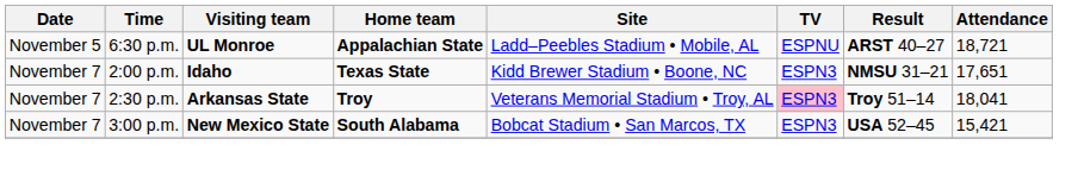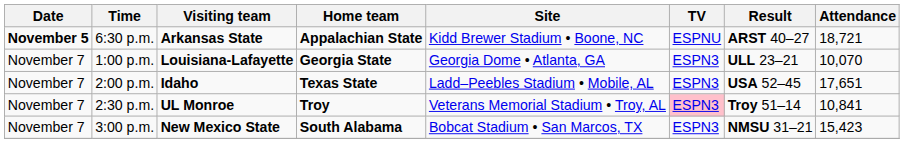 <table class="wikitable" style="font-size:95%;">
 <tr>
 <th>Date</th>
 <th>Time</th>
 <th>Visiting team</th>
 <th>Home team</th>
 <th>Site</th>
 <th>TV</th>
 <th>Result</th>
 <th>Attendance</th>
 </tr>
 <tr>
-<td>November 5</td>
+<td><strong>November 5</strong></td>
 <td>6:30 p.m.</td>
-<td><strong>UL Monroe</strong></td>
+<td><strong>Arkansas State</strong></td>
 <td><strong>Appalachian State</strong></td>
-<td><a href='#'>Ladd–Peebles Stadium</a> • <a href='#'>Mobile, AL</a></td>
+<td><a href='#'>Kidd Brewer Stadium</a> • <a href='#'>Boone, NC</a></td>
 <td><a href='#'>ESPNU</a></td>
 <td><strong>ARST</strong> 40–27</td>
 <td>18,721</td>
 </tr>
 <tr>
 <td>November 7</td>
+<td>1:00 p.m.</td>
+<td><strong>Louisiana-Lafayette</strong></td>
+<td><strong>Georgia State</strong></td>
+<td><a href='#'>Georgia Dome</a> • <a href='#'>Atlanta, GA</a></td>
+<td><a href='#'>ESPN3</a></td>
+<td><strong>ULL</strong> 23–21</td>
+<td>10,070</td>
+</tr>
+<tr>
+<td>November 7</td>
 <td>2:00 p.m.</td>
 <td><strong>Idaho</strong></td>
 <td><strong>Texas State</strong></td>
-<td><a href='#'>Kidd Brewer Stadium</a> • <a href='#'>Boone, NC</a></td>
+<td><a href='#'>Ladd–Peebles Stadium</a> • <a href='#'>Mobile, AL</a></td>
 <td><a href='#'>ESPN3</a></td>
-<td><strong>NMSU</strong> 31–21</td>
+<td><strong>USA</strong> 52–45</td>
 <td>17,651</td>
 </tr>
 <tr>
 <td>November 7</td>
 <td>2:30 p.m.</td>
-<td><strong>Arkansas State</strong></td>
+<td><strong>UL Monroe</strong></td>
 <td><strong>Troy</strong></td>
 <td><a href='#'>Veterans Memorial Stadium</a> • <a href='#'>Troy, AL</a></td>
 <td style="background: pink;"><a href='#'>ESPN3</a></td>
 <td><strong>Troy</strong> 51–14</td>
-<td>18,041</td>
+<td>10,841</td>
 </tr>
 <tr>
 <td>November 7</td>
 <td>3:00 p.m.</td>
 <td><strong>New Mexico State</strong></td>
 <td><strong>South Alabama</strong></td>
 <td><a href='#'>Bobcat Stadium</a> • <a href='#'>San Marcos, TX</a></td>
 <td><a href='#'>ESPN3</a></td>
-<td><strong>USA</strong> 52–45</td>
-<td>15,421</td>
+<td><strong>NMSU</strong> 31–21</td>
+<td>15,423</td>
 </tr>
 <tr>
 </tr>
 </table>
